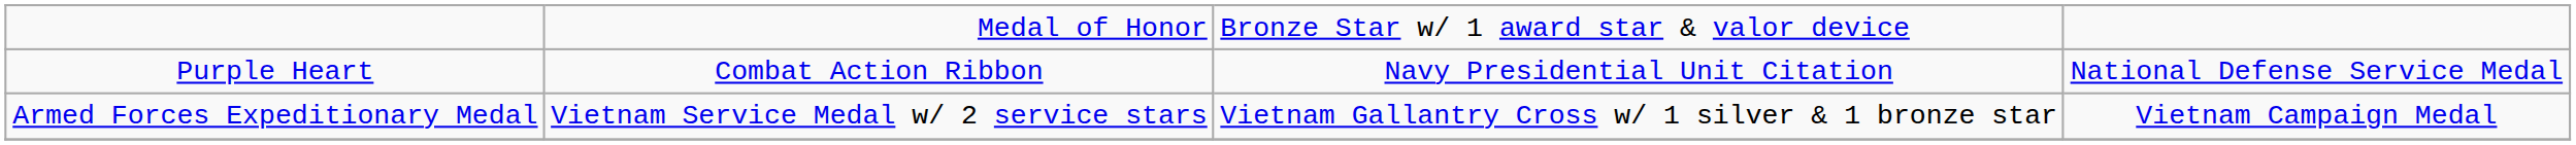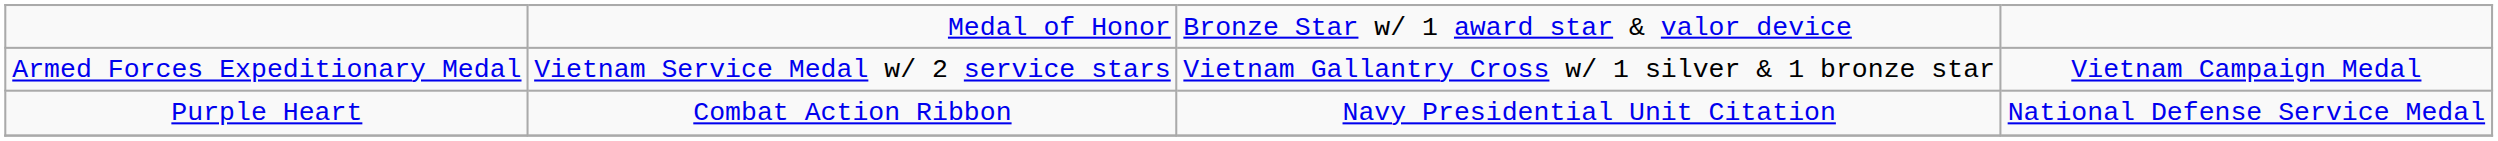 <table class="wikitable" style="margin:1em auto; text-align:center;">
 <tr>
 <td></td>
 <td align="right"><a href='#'>Medal of Honor</a></td>
 <td align="left"><a href='#'>Bronze Star</a> w/ 1 <a href='#'>award star</a> & <a href='#'>valor device</a></td>
 <td></td>
 </tr>
 <tr>
+<td><a href='#'>Armed Forces Expeditionary Medal</a></td>
+<td><a href='#'>Vietnam Service Medal</a> w/ 2 <a href='#'>service stars</a></td>
+<td><a href='#'>Vietnam Gallantry Cross</a> w/ 1 silver & 1 bronze star</td>
+<td><a href='#'>Vietnam Campaign Medal</a></td>
+</tr>
+<tr>
 <td><a href='#'>Purple Heart</a></td>
 <td><a href='#'>Combat Action Ribbon</a></td>
 <td><a href='#'>Navy Presidential Unit Citation</a></td>
 <td><a href='#'>National Defense Service Medal</a></td>
 </tr>
 <tr>
-<td><a href='#'>Armed Forces Expeditionary Medal</a></td>
-<td><a href='#'>Vietnam Service Medal</a> w/ 2 <a href='#'>service stars</a></td>
-<td><a href='#'>Vietnam Gallantry Cross</a> w/ 1 silver & 1 bronze star</td>
-<td><a href='#'>Vietnam Campaign Medal</a></td>
-</tr>
-<tr>
 </tr>
 </table>
